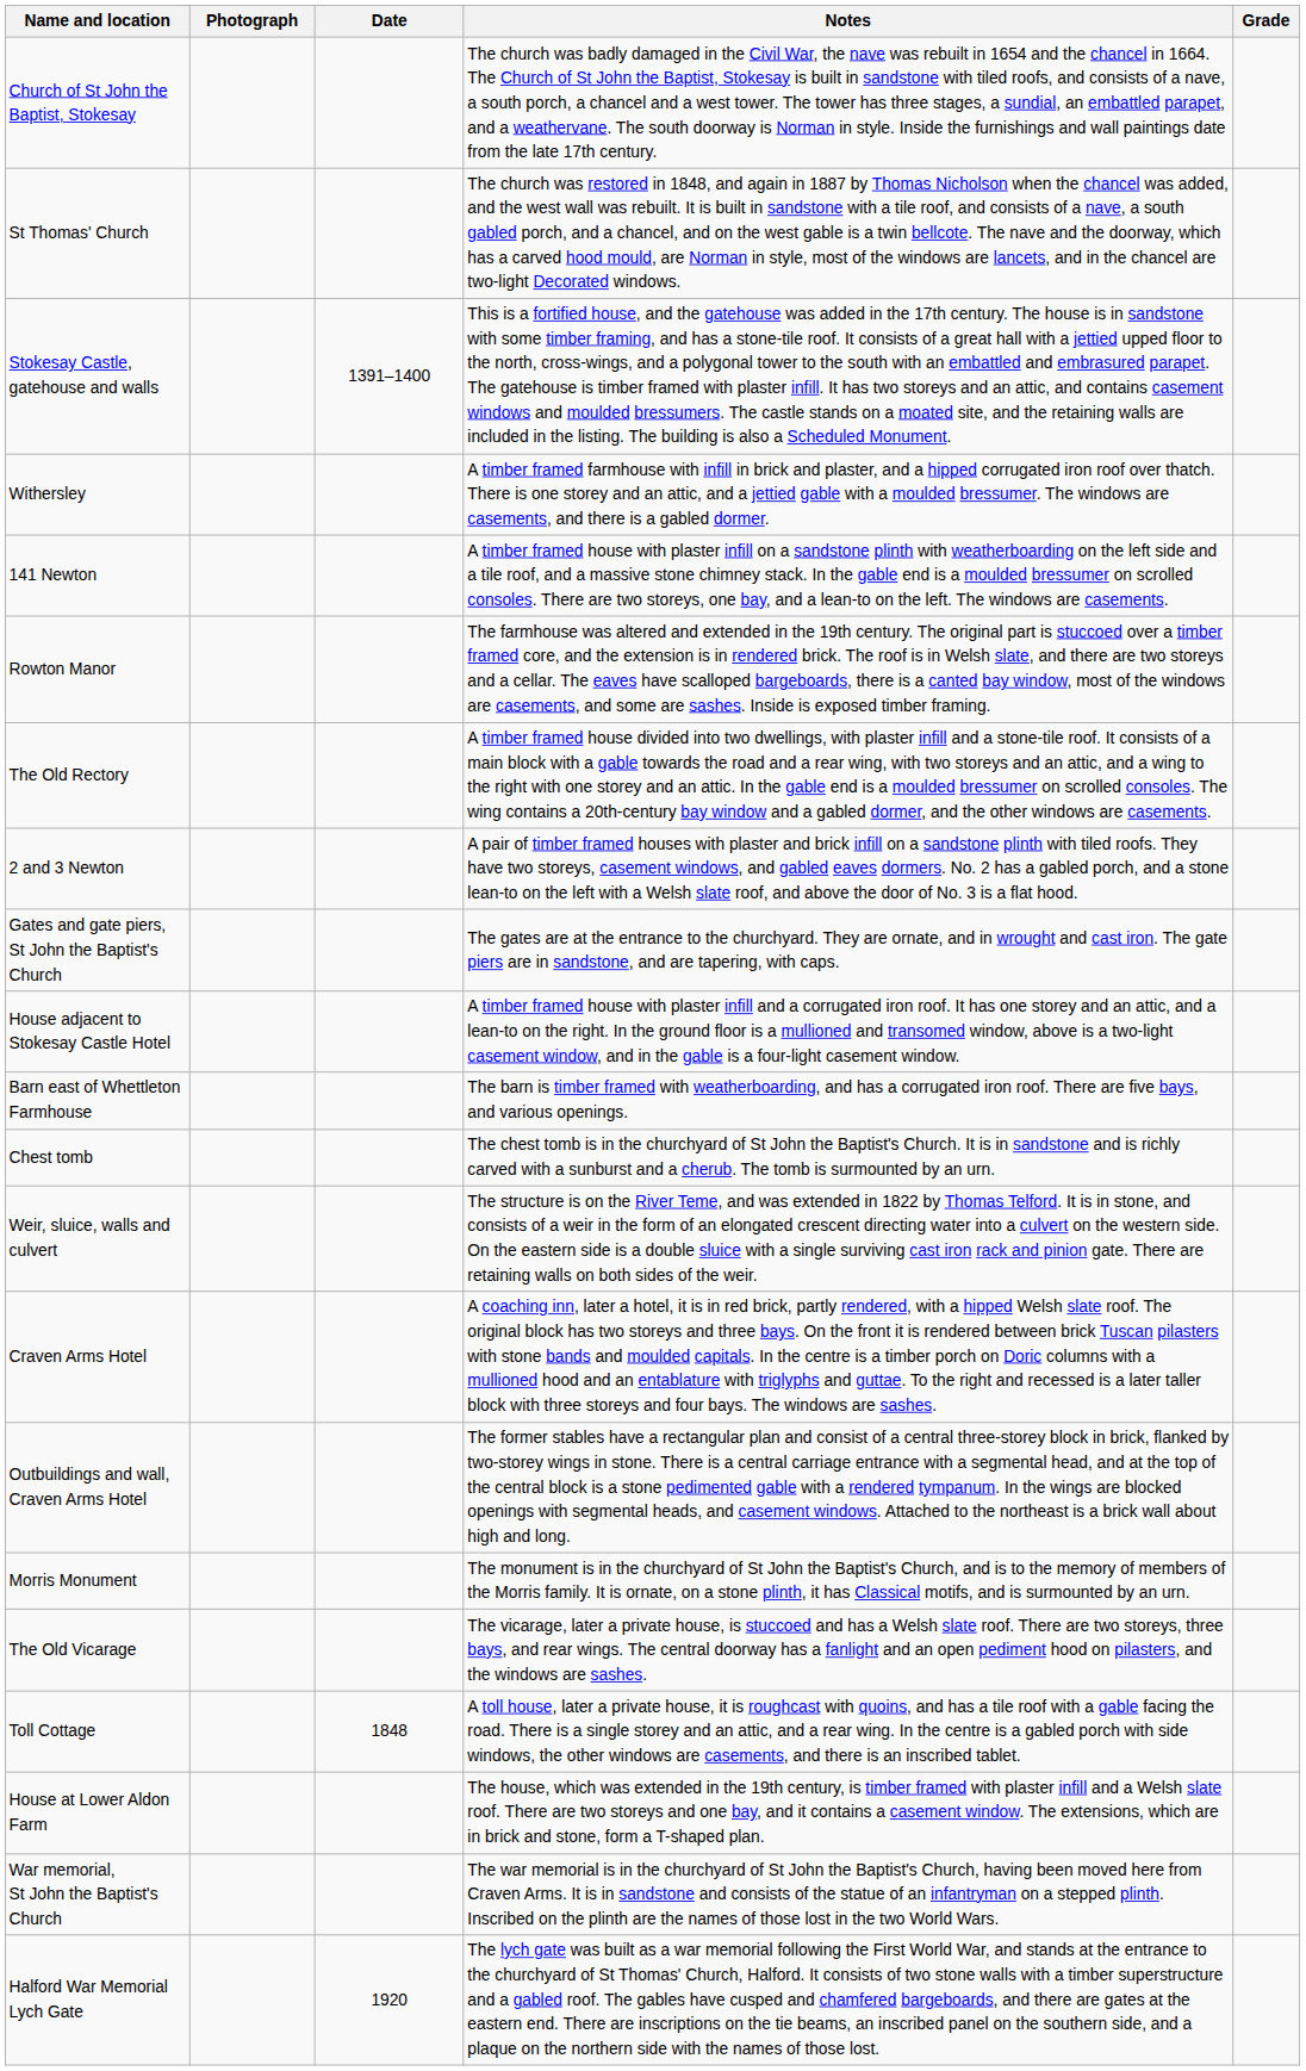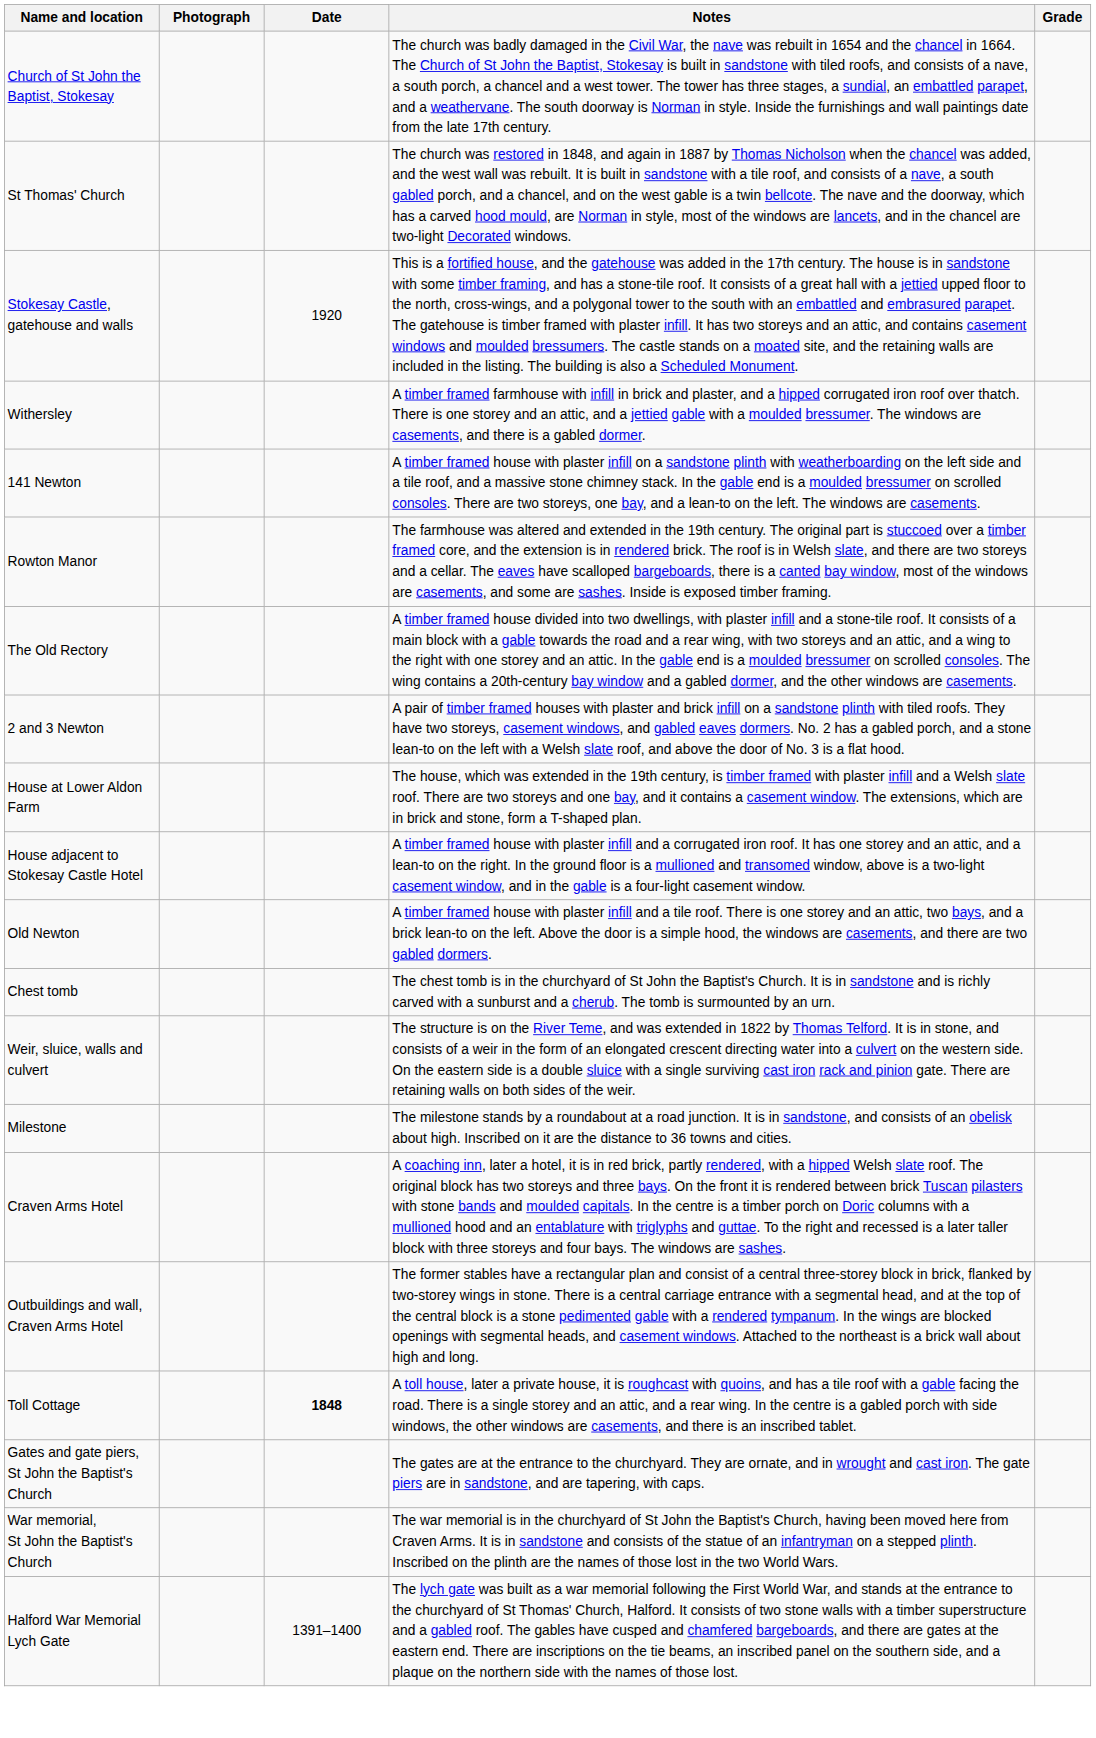 <table class="wikitable sortable plainrowheaders" style="width:100%; border:0; text-align:left; line-height:150%;">
 <tr>
 <th scope="col"  style="width:150px">Name and location</th>
 <th scope="col"  style="width:100px" class="unsortable">Photograph</th>
 <th scope="col"  style="width:120px">Date</th>
 <th scope="col"  style="width:650px" class="unsortable">Notes</th>
 <th scope="col"  style="width:50px">Grade</th>
 </tr>
 <tr>
 <td><a href='#'>Church of St John the Baptist, Stokesay</a><br><small></small></td>
 <td></td>
 <td align="center"></td>
 <td>The church was badly damaged in the <a href='#'>Civil War</a>, the <a href='#'>nave</a> was rebuilt in 1654 and the <a href='#'>chancel</a> in 1664.  The <a href='#'>Church of St John the Baptist, Stokesay</a> is built in <a href='#'>sandstone</a> with tiled roofs, and consists of a nave, a south porch, a chancel  and a west tower.  The tower has three stages, a <a href='#'>sundial</a>, an <a href='#'>embattled</a> <a href='#'>parapet</a>, and a <a href='#'>weathervane</a>.  The south doorway is <a href='#'>Norman</a> in style.  Inside the furnishings and wall paintings date from the late 17th century.</td>
 <td align="center" ></td>
 </tr>
 <tr>
 <td>St Thomas' Church<br><small></small></td>
 <td></td>
 <td align="center"></td>
 <td>The church was <a href='#'>restored</a> in 1848, and again in 1887 by <a href='#'>Thomas Nicholson</a> when the <a href='#'>chancel</a> was added, and the west wall was rebuilt.  It is built in <a href='#'>sandstone</a> with a tile roof, and consists of a <a href='#'>nave</a>, a south <a href='#'>gabled</a> porch, and a chancel, and on the west gable is a twin <a href='#'>bellcote</a>.  The nave and the doorway, which has a carved <a href='#'>hood mould</a>, are <a href='#'>Norman</a> in style, most of the windows are <a href='#'>lancets</a>, and in the chancel are two-light <a href='#'>Decorated</a> windows.</td>
 <td align="center" ></td>
 </tr>
 <tr>
 <td><a href='#'>Stokesay Castle</a>, gatehouse and walls</td>
 <td></td>
-<td align="center">1391–1400</td>
+<td align="center">1920</td>
 <td>This is a <a href='#'>fortified house</a>, and the <a href='#'>gatehouse</a> was added in the 17th century.  The house is in <a href='#'>sandstone</a> with some <a href='#'>timber framing</a>, and has a stone-tile roof.  It consists of a great hall with a <a href='#'>jettied</a> upped floor to the north, cross-wings, and a polygonal tower to the south with an <a href='#'>embattled</a> and <a href='#'>embrasured</a> <a href='#'>parapet</a>.  The gatehouse is timber framed with plaster <a href='#'>infill</a>.  It has two storeys and an attic, and contains <a href='#'>casement windows</a> and <a href='#'>moulded</a> <a href='#'>bressumers</a>.  The castle stands on a <a href='#'>moated</a> site, and the retaining walls are included in the listing.  The building is also a <a href='#'>Scheduled Monument</a>.</td>
 <td align="center" ></td>
 </tr>
 <tr>
 <td>Withersley<br><small></small></td>
 <td></td>
 <td align="center"></td>
 <td>A <a href='#'>timber framed</a> farmhouse with <a href='#'>infill</a> in brick and plaster, and a <a href='#'>hipped</a> corrugated iron roof over thatch.  There is one storey and an attic, and a <a href='#'>jettied</a> <a href='#'>gable</a> with a <a href='#'>moulded</a> <a href='#'>bressumer</a>.  The windows are <a href='#'>casements</a>, and there is a gabled <a href='#'>dormer</a>.</td>
 <td align="center" ></td>
 </tr>
 <tr>
 <td>141 Newton<br><small></small></td>
 <td></td>
 <td align="center"></td>
 <td>A <a href='#'>timber framed</a> house with plaster <a href='#'>infill</a> on a <a href='#'>sandstone</a> <a href='#'>plinth</a> with <a href='#'>weatherboarding</a> on the left side and a tile roof, and a massive stone chimney stack.  In the <a href='#'>gable</a> end is a <a href='#'>moulded</a> <a href='#'>bressumer</a> on scrolled <a href='#'>consoles</a>.  There are two storeys, one <a href='#'>bay</a>, and a lean-to on the left.  The windows are <a href='#'>casements</a>.</td>
 <td align="center" ></td>
 </tr>
 <tr>
 <td>Rowton Manor<br><small></small></td>
 <td></td>
 <td align="center"></td>
 <td>The farmhouse was altered and extended in the 19th century.  The original part is <a href='#'>stuccoed</a> over a <a href='#'>timber framed</a> core, and the extension is in <a href='#'>rendered</a> brick.  The roof is in Welsh <a href='#'>slate</a>, and there are two storeys and a cellar.  The <a href='#'>eaves</a> have scalloped <a href='#'>bargeboards</a>, there is a <a href='#'>canted</a> <a href='#'>bay window</a>, most of the windows are <a href='#'>casements</a>, and some are <a href='#'>sashes</a>.  Inside is exposed timber framing.</td>
 <td align="center" ></td>
 </tr>
 <tr>
 <td>The Old Rectory<br><small></small></td>
 <td></td>
 <td align="center"></td>
 <td>A <a href='#'>timber framed</a> house divided into two dwellings, with plaster <a href='#'>infill</a> and a stone-tile roof.  It consists of a main block with a <a href='#'>gable</a> towards the road and a rear wing, with two storeys and an attic, and a wing to the right with one storey and an attic.  In the <a href='#'>gable</a> end is a <a href='#'>moulded</a> <a href='#'>bressumer</a> on scrolled <a href='#'>consoles</a>.  The wing contains a 20th-century <a href='#'>bay window</a> and a gabled <a href='#'>dormer</a>, and the other windows are <a href='#'>casements</a>.</td>
 <td align="center" ></td>
 </tr>
 <tr>
 <td>2 and 3 Newton<br><small></small></td>
 <td></td>
 <td align="center"></td>
 <td>A pair of <a href='#'>timber framed</a> houses with plaster and brick <a href='#'>infill</a> on a <a href='#'>sandstone</a> <a href='#'>plinth</a> with tiled roofs.  They have two storeys, <a href='#'>casement windows</a>, and <a href='#'>gabled</a> <a href='#'>eaves</a> <a href='#'>dormers</a>.  No. 2 has a gabled porch, and a stone lean-to on the left with a Welsh <a href='#'>slate</a> roof, and above the door of No. 3 is a flat hood.</td>
 <td align="center" ></td>
 </tr>
 <tr>
-<td>Gates and gate piers,<br>St John the Baptist's Church<br><small></small></td>
+<td>House at Lower Aldon Farm<br><small></small></td>
 <td></td>
 <td align="center"></td>
-<td>The gates are at the entrance to the churchyard.  They are ornate, and in <a href='#'>wrought</a> and <a href='#'>cast iron</a>.  The gate <a href='#'>piers</a> are in <a href='#'>sandstone</a>, and are tapering, with caps.</td>
+<td>The house, which was extended in the 19th century, is <a href='#'>timber framed</a> with plaster <a href='#'>infill</a> and a Welsh <a href='#'>slate</a> roof.  There are two storeys and one <a href='#'>bay</a>, and it contains a <a href='#'>casement window</a>.  The extensions, which are in brick and stone, form a T-shaped plan.</td>
 <td align="center" ></td>
 </tr>
 <tr>
 <td>House adjacent to Stokesay Castle Hotel<br><small></small></td>
 <td></td>
 <td align="center"></td>
 <td>A <a href='#'>timber framed</a> house with plaster <a href='#'>infill</a> and a corrugated iron roof.  It has one storey and an attic, and a lean-to on the right.  In the ground floor is a <a href='#'>mullioned</a> and <a href='#'>transomed</a> window, above is a two-light <a href='#'>casement window</a>, and in the <a href='#'>gable</a> is a four-light casement window.</td>
 <td align="center" ></td>
 </tr>
 <tr>
-<td>Barn east of Whettleton Farmhouse<br><small></small></td>
+<td>Old Newton<br><small></small></td>
 <td></td>
 <td align="center"></td>
-<td>The barn is <a href='#'>timber framed</a> with <a href='#'>weatherboarding</a>, and has a corrugated iron roof.  There are five <a href='#'>bays</a>, and various openings.</td>
+<td>A <a href='#'>timber framed</a> house with plaster <a href='#'>infill</a> and a tile roof.  There is one storey and an attic, two <a href='#'>bays</a>, and a brick lean-to on the left.  Above the door is a simple hood, the windows are <a href='#'>casements</a>, and there are two <a href='#'>gabled</a> <a href='#'>dormers</a>.</td>
 <td align="center" ></td>
 </tr>
 <tr>
 <td>Chest tomb<br><small></small></td>
 <td></td>
 <td align="center"></td>
 <td>The chest tomb is in the churchyard of St John the Baptist's Church.  It is in <a href='#'>sandstone</a> and is richly carved with a sunburst and a <a href='#'>cherub</a>.  The tomb is surmounted by an urn.</td>
 <td align="center" ></td>
 </tr>
 <tr>
 <td>Weir, sluice, walls and culvert<br><small></small></td>
 <td></td>
 <td align="center"></td>
 <td>The structure is on the <a href='#'>River Teme</a>, and was extended in 1822 by <a href='#'>Thomas Telford</a>.  It is in stone, and consists of a weir in the form of an elongated crescent directing water into a <a href='#'>culvert</a> on the western side.  On the eastern side is a double <a href='#'>sluice</a> with a single surviving <a href='#'>cast iron</a> <a href='#'>rack and pinion</a> gate.  There are retaining walls on both sides of the weir.</td>
 <td align="center" ></td>
 </tr>
 <tr>
+<td>Milestone<br><small></small></td>
+<td></td>
+<td align="center"></td>
+<td>The milestone stands by a roundabout at a road junction.  It is in <a href='#'>sandstone</a>, and consists of an <a href='#'>obelisk</a> about  high.  Inscribed on it are the distance to 36 towns and cities.</td>
+<td align="center" ></td>
+</tr>
+<tr>
 <td>Craven Arms Hotel<br><small></small></td>
 <td></td>
 <td align="center"></td>
 <td>A <a href='#'>coaching inn</a>, later a hotel, it is in red brick, partly <a href='#'>rendered</a>, with a <a href='#'>hipped</a> Welsh <a href='#'>slate</a> roof.  The original block has two storeys and three <a href='#'>bays</a>.  On the front it is rendered between brick <a href='#'>Tuscan</a> <a href='#'>pilasters</a> with stone <a href='#'>bands</a> and <a href='#'>moulded</a> <a href='#'>capitals</a>.  In the centre is a timber porch on <a href='#'>Doric</a> columns with a <a href='#'>mullioned</a> hood and an <a href='#'>entablature</a> with <a href='#'>triglyphs</a> and <a href='#'>guttae</a>.  To the right and recessed is a later taller block with three storeys and four bays.  The windows are <a href='#'>sashes</a>.</td>
 <td align="center" ></td>
 </tr>
 <tr>
 <td>Outbuildings and wall,<br>Craven Arms Hotel<br><small></small></td>
 <td></td>
 <td align="center"></td>
 <td>The former stables have a rectangular plan and consist of a central three-storey block in brick, flanked by two-storey wings in stone.  There is a central carriage entrance with a segmental head, and at the top of the central block is a stone <a href='#'>pedimented</a> <a href='#'>gable</a> with a <a href='#'>rendered</a> <a href='#'>tympanum</a>.  In the wings are blocked openings with segmental heads, and <a href='#'>casement windows</a>.  Attached to the northeast is a brick wall about  high and  long.</td>
 <td align="center" ></td>
 </tr>
 <tr>
-<td>Morris Monument<br><small></small></td>
-<td></td>
-<td align="center"></td>
-<td>The monument is in the churchyard of St John the Baptist's Church, and is to the memory of members of the Morris family.  It is ornate, on a stone <a href='#'>plinth</a>, it has <a href='#'>Classical</a> motifs, and is surmounted by an urn.</td>
-<td align="center" ></td>
-</tr>
-<tr>
-<td>The Old Vicarage<br><small></small></td>
-<td></td>
-<td align="center"></td>
-<td>The vicarage, later a private house, is <a href='#'>stuccoed</a> and has a Welsh <a href='#'>slate</a> roof.  There are two storeys, three <a href='#'>bays</a>, and rear wings.  The central doorway has a <a href='#'>fanlight</a> and an open <a href='#'>pediment</a> hood on <a href='#'>pilasters</a>, and the windows are <a href='#'>sashes</a>.</td>
-<td align="center" ></td>
-</tr>
-<tr>
 <td>Toll Cottage<br><small></small></td>
 <td></td>
-<td align="center">1848</td>
+<td align="center"><strong>1848</strong></td>
 <td>A <a href='#'>toll house</a>, later a private house, it is <a href='#'>roughcast</a> with <a href='#'>quoins</a>, and has a tile roof with a <a href='#'>gable</a> facing the road.  There is a single storey and an attic, and a rear wing.  In the centre is a gabled porch with side windows, the other windows are <a href='#'>casements</a>, and there is an inscribed tablet.</td>
 <td align="center" ></td>
 </tr>
 <tr>
-<td>House at Lower Aldon Farm<br><small></small></td>
+<td>Gates and gate piers,<br>St John the Baptist's Church<br><small></small></td>
 <td></td>
 <td align="center"></td>
-<td>The house, which was extended in the 19th century, is <a href='#'>timber framed</a> with plaster <a href='#'>infill</a> and a Welsh <a href='#'>slate</a> roof.  There are two storeys and one <a href='#'>bay</a>, and it contains a <a href='#'>casement window</a>.  The extensions, which are in brick and stone, form a T-shaped plan.</td>
+<td>The gates are at the entrance to the churchyard.  They are ornate, and in <a href='#'>wrought</a> and <a href='#'>cast iron</a>.  The gate <a href='#'>piers</a> are in <a href='#'>sandstone</a>, and are tapering, with caps.</td>
 <td align="center" ></td>
 </tr>
 <tr>
 <td>War memorial,<br>St John the Baptist's Church<br><small></small></td>
 <td></td>
 <td align="center"></td>
 <td>The war memorial is in the churchyard of St John the Baptist's Church, having been moved here from Craven Arms.  It is in <a href='#'>sandstone</a> and consists of the statue of an <a href='#'>infantryman</a> on a stepped <a href='#'>plinth</a>.  Inscribed on the plinth are the names of those lost in the two World Wars.</td>
 <td align="center" ></td>
 </tr>
 <tr>
 <td>Halford War Memorial Lych Gate<br><small></small></td>
 <td></td>
-<td align="center">1920</td>
+<td align="center">1391–1400</td>
 <td>The <a href='#'>lych gate</a> was built as a war memorial following the First World War, and stands at the entrance to the churchyard of St Thomas' Church, Halford.  It consists of two stone walls with a timber superstructure and a <a href='#'>gabled</a> roof.  The gables have cusped and <a href='#'>chamfered</a> <a href='#'>bargeboards</a>, and there are gates at the eastern end.  There are inscriptions on the tie beams, an inscribed panel on the southern side, and a plaque on the northern side with the names of those lost.</td>
 <td align="center" ></td>
 </tr>
 <tr>
 </tr>
 </table>
